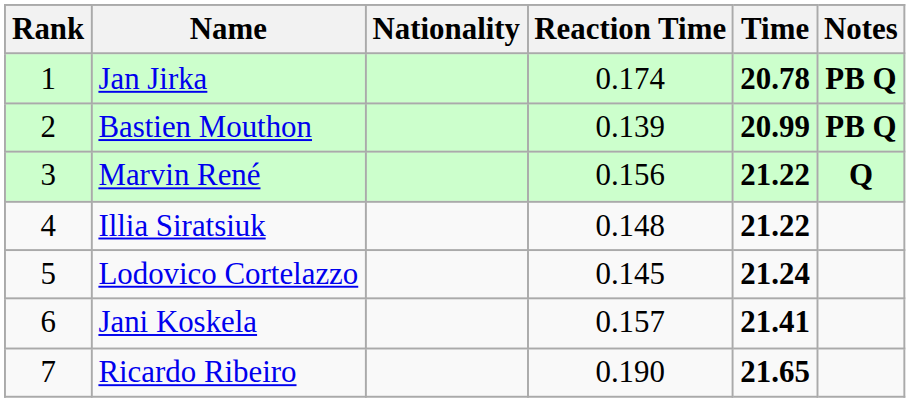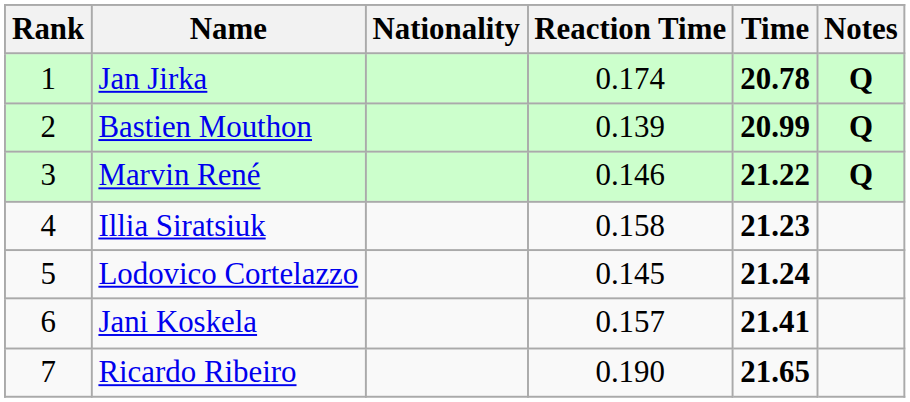 <table class="wikitable sortable" style="text-align:center">
 <tr>
 <th>Rank</th>
 <th>Name</th>
 <th>Nationality</th>
 <th>Reaction Time</th>
 <th>Time</th>
 <th>Notes</th>
 </tr>
 <tr bgcolor=ccffcc>
 <td>1</td>
 <td align=left><a href='#'>Jan Jirka</a></td>
 <td align=left></td>
 <td>0.174</td>
 <td><strong>20.78</strong></td>
-<td><strong>PB Q</strong></td>
+<td><strong>Q</strong></td>
 </tr>
 <tr bgcolor=ccffcc>
 <td>2</td>
 <td align=left><a href='#'>Bastien Mouthon</a></td>
 <td align=left></td>
 <td>0.139</td>
 <td><strong>20.99</strong></td>
-<td><strong>PB Q</strong></td>
+<td><strong>Q</strong></td>
 </tr>
 <tr bgcolor=ccffcc>
 <td>3</td>
 <td align=left><a href='#'>Marvin René</a></td>
 <td align=left></td>
-<td>0.156</td>
+<td>0.146</td>
 <td><strong>21.22</strong></td>
 <td><strong>Q</strong></td>
 </tr>
 <tr>
 <td>4</td>
 <td align=left><a href='#'>Illia Siratsiuk</a></td>
 <td align=left></td>
-<td>0.148</td>
-<td><strong>21.22</strong></td>
+<td>0.158</td>
+<td><strong>21.23</strong></td>
 <td></td>
 </tr>
 <tr>
 <td>5</td>
 <td align=left><a href='#'>Lodovico Cortelazzo</a></td>
 <td align=left></td>
 <td>0.145</td>
 <td><strong>21.24</strong></td>
 <td></td>
 </tr>
 <tr>
 <td>6</td>
 <td align=left><a href='#'>Jani Koskela</a></td>
 <td align=left></td>
 <td>0.157</td>
 <td><strong>21.41</strong></td>
 <td></td>
 </tr>
 <tr>
 <td>7</td>
 <td align=left><a href='#'>Ricardo Ribeiro</a></td>
 <td align=left></td>
 <td>0.190</td>
 <td><strong>21.65</strong></td>
 <td></td>
 </tr>
 </table>
